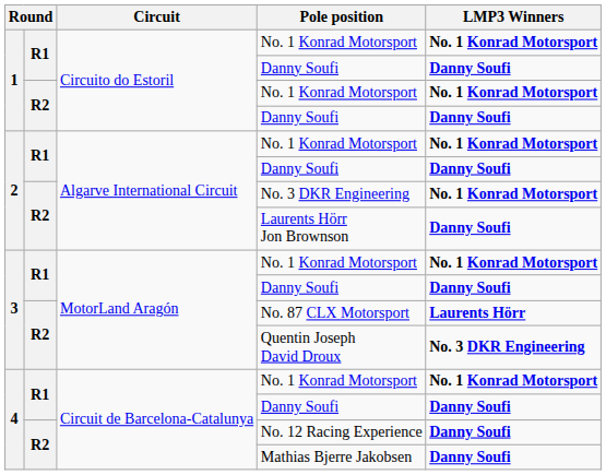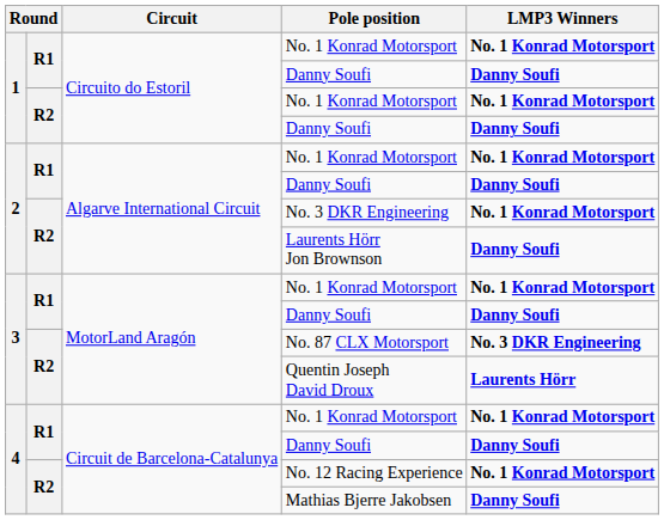 <table class="wikitable" style="font-size: 85%">
 <tr>
 <th colspan="2">Round</th>
 <th>Circuit</th>
 <th>Pole position</th>
 <th>LMP3 Winners</th>
 </tr>
 <tr>
 <th rowspan="4">1</th>
 <th rowspan="2">R1</th>
 <td rowspan="4"> <a href='#'>Circuito do Estoril</a></td>
 <td> No. 1 <a href='#'>Konrad Motorsport</a></td>
 <td><strong> No. 1 <a href='#'>Konrad Motorsport</a></strong></td>
 </tr>
 <tr>
 <td> <a href='#'>Danny Soufi</a></td>
 <td><strong> <a href='#'>Danny Soufi</a></strong></td>
 </tr>
 <tr>
 <th rowspan="2">R2</th>
 <td> No. 1 <a href='#'>Konrad Motorsport</a></td>
 <td><strong> No. 1 <a href='#'>Konrad Motorsport</a></strong></td>
 </tr>
 <tr>
 <td> <a href='#'>Danny Soufi</a></td>
 <td><strong> <a href='#'>Danny Soufi</a></strong></td>
 </tr>
 <tr>
 <th rowspan="4">2</th>
 <th rowspan="2">R1</th>
 <td rowspan="4"> <a href='#'>Algarve International Circuit</a></td>
 <td> No. 1 <a href='#'>Konrad Motorsport</a></td>
 <td><strong> No. 1 <a href='#'>Konrad Motorsport</a></strong></td>
 </tr>
 <tr>
 <td> <a href='#'>Danny Soufi</a></td>
 <td><strong> <a href='#'>Danny Soufi</a></strong></td>
 </tr>
 <tr>
 <th rowspan="2">R2</th>
 <td> No. 3 <a href='#'>DKR Engineering</a></td>
 <td><strong> No. 1 <a href='#'>Konrad Motorsport</a></strong></td>
 </tr>
 <tr>
 <td> <a href='#'>Laurents Hörr</a><br> Jon Brownson</td>
 <td><strong> <a href='#'>Danny Soufi</a></strong></td>
 </tr>
 <tr>
 <th rowspan="4">3</th>
 <th rowspan="2">R1</th>
 <td rowspan="4"> <a href='#'>MotorLand Aragón</a></td>
 <td> No. 1 <a href='#'>Konrad Motorsport</a></td>
 <td><strong> No. 1 <a href='#'>Konrad Motorsport</a></strong></td>
 </tr>
 <tr>
 <td> <a href='#'>Danny Soufi</a></td>
 <td><strong> <a href='#'>Danny Soufi</a></strong></td>
 </tr>
 <tr>
 <th rowspan="2">R2</th>
 <td> No. 87 <a href='#'>CLX Motorsport</a></td>
-<td><strong> <a href='#'>Laurents Hörr</a></strong></td>
+<td><strong> No. 3 <a href='#'>DKR Engineering</a></strong></td>
 </tr>
 <tr>
 <td> Quentin Joseph<br> <a href='#'>David Droux</a></td>
-<td><strong> No. 3 <a href='#'>DKR Engineering</a></strong></td>
+<td><strong> <a href='#'>Laurents Hörr</a></strong></td>
 </tr>
 <tr>
 <th rowspan="4">4</th>
 <th rowspan="2">R1</th>
 <td rowspan="4"> <a href='#'>Circuit de Barcelona-Catalunya</a></td>
 <td> No. 1 <a href='#'>Konrad Motorsport</a></td>
 <td><strong> No. 1 <a href='#'>Konrad Motorsport</a></strong></td>
 </tr>
 <tr>
 <td> <a href='#'>Danny Soufi</a></td>
 <td><strong> <a href='#'>Danny Soufi</a></strong></td>
 </tr>
 <tr>
 <th rowspan="2">R2</th>
 <td> No. 12 Racing Experience</td>
-<td><strong> <a href='#'>Danny Soufi</a></strong></td>
+<td><strong> No. 1 <a href='#'>Konrad Motorsport</a></strong></td>
 </tr>
 <tr>
 <td> Mathias Bjerre Jakobsen</td>
 <td><strong> <a href='#'>Danny Soufi</a></strong></td>
 </tr>
 </table>
